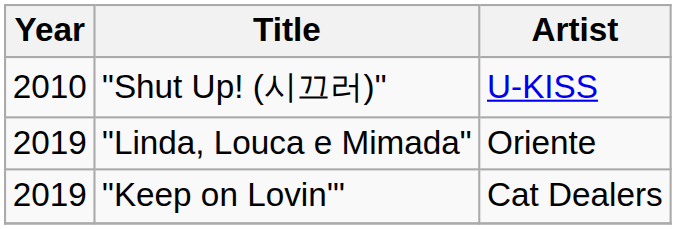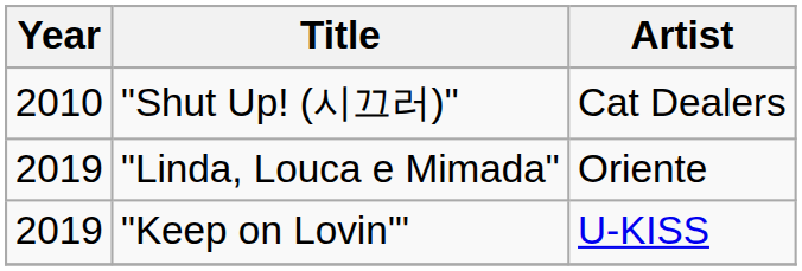 <table class="wikitable">
 <tr>
 <th>Year</th>
 <th>Title</th>
 <th>Artist</th>
 </tr>
 <tr>
 <td>2010</td>
 <td>"Shut Up! (시끄러)"</td>
-<td><a href='#'>U-KISS</a></td>
+<td>Cat Dealers</td>
 </tr>
 <tr>
 <td>2019</td>
 <td>"Linda, Louca e Mimada"</td>
 <td>Oriente</td>
 </tr>
 <tr>
 <td>2019</td>
 <td>"Keep on Lovin'"</td>
-<td>Cat Dealers</td>
+<td><a href='#'>U-KISS</a></td>
 </tr>
 <tr>
 </tr>
 </table>
